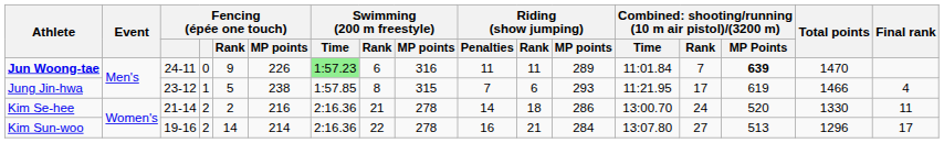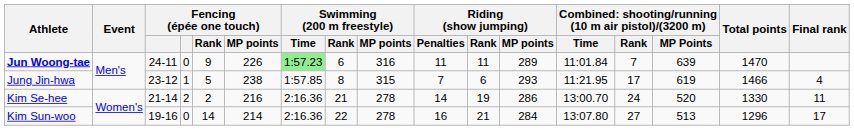 <table class="wikitable" style="font-size:90%">
 <tr>
 <th rowspan="2">Athlete</th>
 <th rowspan="2">Event</th>
 <th colspan=4>Fencing<br><span>(épée one touch)</span></th>
 <th colspan=3>Swimming<br><span>(200 m freestyle)</span></th>
 <th colspan=3>Riding<br><span>(show jumping)</span></th>
 <th colspan=3>Combined: shooting/running<br><span>(10 m air pistol)/(3200 m)</span></th>
 <th rowspan=2>Total points</th>
 <th rowspan=2>Final rank</th>
 </tr>
 <tr style="font-size:95%">
 <th></th>
 <th></th>
 <th>Rank</th>
 <th>MP points</th>
 <th>Time</th>
 <th>Rank</th>
 <th>MP points</th>
 <th>Penalties</th>
 <th>Rank</th>
 <th>MP points</th>
 <th>Time</th>
 <th>Rank</th>
 <th>MP Points</th>
 </tr>
 <tr style="text-align:center">
 <td style="text-align:left"><strong><a href='#'>Jun Woong-tae</a></strong></td>
 <td style="text-align:left" rowspan=2><a href='#'>Men's</a></td>
 <td>24-11</td>
 <td>0</td>
 <td>9</td>
 <td>226</td>
 <td style="background: lightgreen;">1:57.23</td>
 <td>6</td>
 <td>316</td>
 <td>11</td>
 <td>11</td>
 <td>289</td>
 <td>11:01.84</td>
 <td>7</td>
-<td><strong>639</strong></td>
+<td>639</td>
 <td>1470</td>
 <td></td>
 </tr>
 <tr style="text-align:center">
 <td style="text-align:left"><a href='#'>Jung Jin-hwa</a></td>
 <td>23-12</td>
 <td>1</td>
 <td>5</td>
 <td>238</td>
 <td>1:57.85</td>
 <td>8</td>
 <td>315</td>
 <td>7</td>
 <td>6</td>
 <td>293</td>
 <td>11:21.95</td>
 <td>17</td>
 <td>619</td>
 <td>1466</td>
 <td>4</td>
 </tr>
 <tr style="text-align:center">
 <td style="text-align:left"><a href='#'>Kim Se-hee</a></td>
 <td style="text-align:left" rowspan=2><a href='#'>Women's</a></td>
 <td>21-14</td>
 <td>2</td>
 <td>2</td>
 <td>216</td>
 <td>2:16.36</td>
 <td>21</td>
 <td>278</td>
 <td>14</td>
-<td>18</td>
+<td>19</td>
 <td>286</td>
 <td>13:00.70</td>
 <td>24</td>
 <td>520</td>
 <td>1330</td>
 <td>11</td>
 </tr>
 <tr style="text-align:center">
 <td style="text-align:left"><a href='#'>Kim Sun-woo</a></td>
 <td>19-16</td>
-<td>2</td>
+<td>0</td>
 <td>14</td>
 <td>214</td>
 <td>2:16.36</td>
 <td>22</td>
 <td>278</td>
 <td>16</td>
 <td>21</td>
 <td>284</td>
 <td>13:07.80</td>
 <td>27</td>
 <td>513</td>
 <td>1296</td>
 <td>17</td>
 </tr>
 </table>
